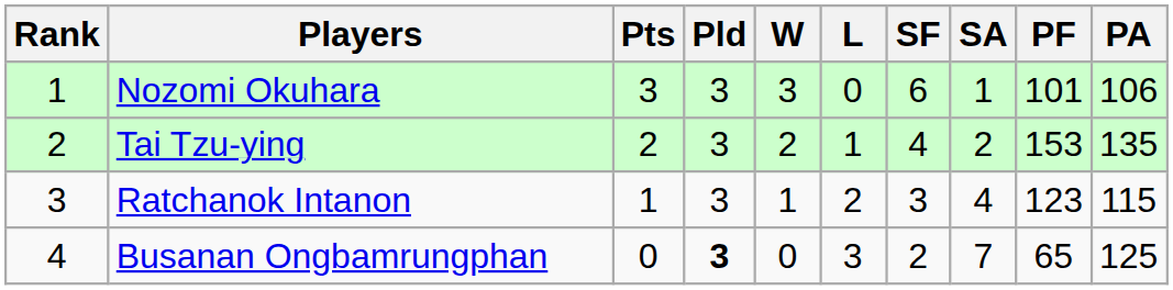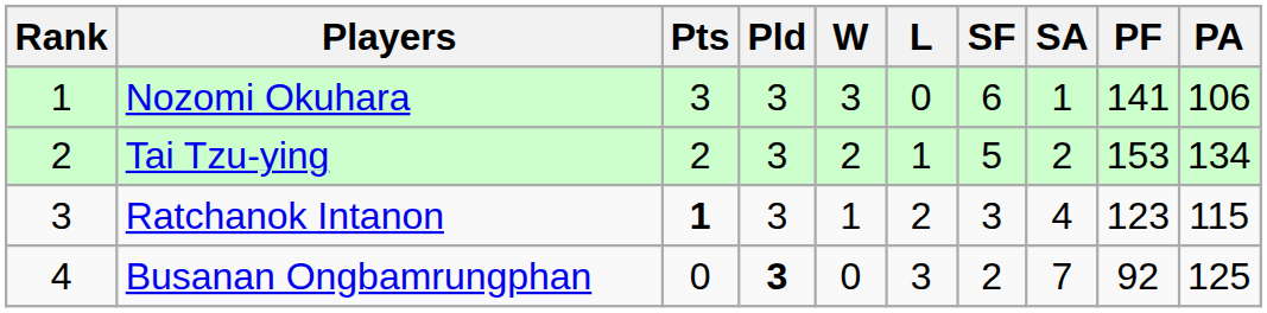 <table class="wikitable" style="font-size:90%; text-align:center">
 <tr>
 <th width="20">Rank</th>
 <th width="200">Players</th>
 <th width="20">Pts</th>
 <th width="20">Pld</th>
 <th width="20">W</th>
 <th width="20">L</th>
 <th width="20">SF</th>
 <th width="20">SA</th>
 <th width="20">PF</th>
 <th width="20">PA</th>
 </tr>
 <tr bgcolor="#ccffcc">
 <td>1</td>
 <td align="left"> <a href='#'>Nozomi Okuhara</a></td>
 <td>3</td>
 <td>3</td>
 <td>3</td>
 <td>0</td>
 <td>6</td>
 <td>1</td>
-<td>101</td>
+<td>141</td>
 <td>106</td>
 </tr>
 <tr bgcolor="#ccffcc">
 <td>2</td>
 <td align="left"> <a href='#'>Tai Tzu-ying</a></td>
 <td>2</td>
 <td>3</td>
 <td>2</td>
 <td>1</td>
-<td>4</td>
+<td>5</td>
 <td>2</td>
 <td>153</td>
-<td>135</td>
+<td>134</td>
 </tr>
 <tr bgcolor="">
 <td>3</td>
 <td align="left"> <a href='#'>Ratchanok Intanon</a></td>
-<td>1</td>
+<td><strong>1</strong></td>
 <td>3</td>
 <td>1</td>
 <td>2</td>
 <td>3</td>
 <td>4</td>
 <td>123</td>
 <td>115</td>
 </tr>
 <tr bgcolor="">
 <td>4</td>
 <td align="left"> <a href='#'>Busanan Ongbamrungphan</a></td>
 <td>0</td>
 <td><strong>3</strong></td>
 <td>0</td>
 <td>3</td>
 <td>2</td>
 <td>7</td>
-<td>65</td>
+<td>92</td>
 <td>125</td>
 </tr>
 </table>
